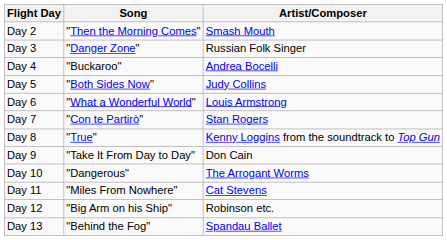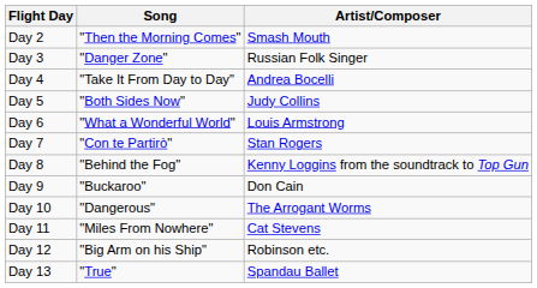 <table class="wikitable">
 <tr>
 <th>Flight Day</th>
 <th>Song</th>
 <th>Artist/Composer</th>
 </tr>
 <tr>
 <td>Day 2</td>
 <td>"<a href='#'>Then the Morning Comes</a>"</td>
 <td><a href='#'>Smash Mouth</a></td>
 </tr>
 <tr>
 <td>Day 3</td>
 <td>"<a href='#'>Danger Zone</a>"</td>
 <td>Russian Folk Singer</td>
 </tr>
 <tr>
 <td>Day 4</td>
-<td>"Buckaroo"</td>
+<td>"Take It From Day to Day"</td>
 <td><a href='#'>Andrea Bocelli</a></td>
 </tr>
 <tr>
 <td>Day 5</td>
 <td>"<a href='#'>Both Sides Now</a>"</td>
 <td><a href='#'>Judy Collins</a></td>
 </tr>
 <tr>
 <td>Day 6</td>
 <td>"<a href='#'>What a Wonderful World</a>"</td>
 <td><a href='#'>Louis Armstrong</a></td>
 </tr>
 <tr>
 <td>Day 7</td>
 <td>"<a href='#'>Con te Partirò</a>"</td>
 <td><a href='#'>Stan Rogers</a></td>
 </tr>
 <tr>
 <td>Day 8</td>
-<td>"<a href='#'>True</a>"</td>
+<td>"Behind the Fog"</td>
 <td><a href='#'>Kenny Loggins</a> from the soundtrack to <em><a href='#'>Top Gun</a></em></td>
 </tr>
 <tr>
 <td>Day 9</td>
-<td>"Take It From Day to Day"</td>
+<td>"Buckaroo"</td>
 <td>Don Cain</td>
 </tr>
 <tr>
 <td>Day 10</td>
 <td>"Dangerous"</td>
 <td><a href='#'>The Arrogant Worms</a></td>
 </tr>
 <tr>
 <td>Day 11</td>
 <td>"Miles From Nowhere"</td>
 <td><a href='#'>Cat Stevens</a></td>
 </tr>
 <tr>
 <td>Day 12</td>
 <td>"Big Arm on his Ship"</td>
 <td>Robinson etc.</td>
 </tr>
 <tr>
 <td>Day 13</td>
-<td>"Behind the Fog"</td>
+<td>"<a href='#'>True</a>"</td>
 <td><a href='#'>Spandau Ballet</a></td>
 </tr>
 </table>
